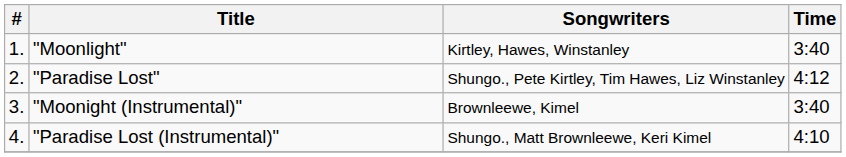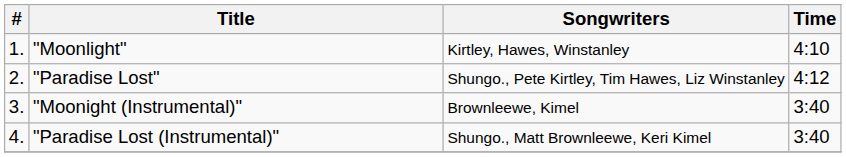 <table class="wikitable">
 <tr>
 <th>#</th>
 <th width="350">Title</th>
 <th>Songwriters</th>
 <th>Time</th>
 </tr>
 <tr>
 <td>1.</td>
 <td>"Moonlight"</td>
 <td><small>Kirtley, Hawes, Winstanley</small></td>
-<td>3:40</td>
+<td>4:10</td>
 </tr>
 <tr>
 <td>2.</td>
 <td>"Paradise Lost"</td>
 <td><small>Shungo., Pete Kirtley, Tim Hawes, Liz Winstanley</small></td>
 <td>4:12</td>
 </tr>
 <tr>
 <td>3.</td>
 <td>"Moonight (Instrumental)"</td>
 <td><small>Brownleewe, Kimel</small></td>
 <td>3:40</td>
 </tr>
 <tr>
 <td>4.</td>
 <td>"Paradise Lost (Instrumental)"</td>
 <td><small>Shungo., Matt Brownleewe, Keri Kimel</small></td>
-<td>4:10</td>
+<td>3:40</td>
 </tr>
 <tr>
 </tr>
 </table>
